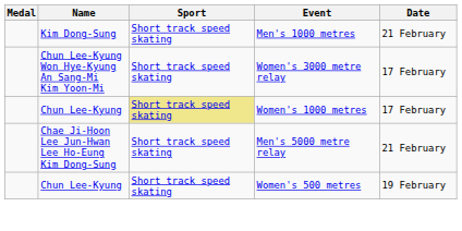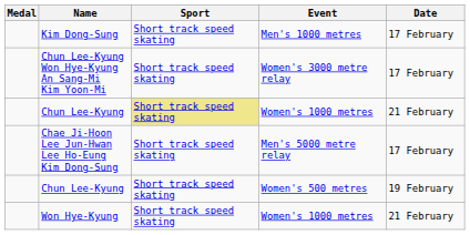 <table class="wikitable sortable">
 <tr>
 <th>Medal</th>
 <th style="width:10em">Name</th>
 <th style="width:14em">Sport</th>
 <th style="width:14em">Event</th>
 <th style="width:8em">Date</th>
 </tr>
 <tr>
 <td></td>
 <td><a href='#'>Kim Dong-Sung</a></td>
 <td><a href='#'>Short track speed skating</a></td>
 <td><a href='#'>Men's 1000 metres</a></td>
-<td>21 February</td>
+<td>17 February</td>
 </tr>
 <tr>
 <td></td>
 <td><a href='#'>Chun Lee-Kyung</a> <br> <a href='#'>Won Hye-Kyung</a> <br> <a href='#'>An Sang-Mi</a> <br> <a href='#'>Kim Yoon-Mi</a></td>
 <td><a href='#'>Short track speed skating</a></td>
 <td><a href='#'>Women's 3000 metre relay</a></td>
 <td>17 February</td>
 </tr>
 <tr>
 <td></td>
 <td><a href='#'>Chun Lee-Kyung</a></td>
 <td style="background: khaki;"><a href='#'>Short track speed skating</a></td>
 <td><a href='#'>Women's 1000 metres</a></td>
-<td>17 February</td>
+<td>21 February</td>
 </tr>
 <tr>
 <td></td>
 <td><a href='#'>Chae Ji-Hoon</a> <br> <a href='#'>Lee Jun-Hwan</a> <br> <a href='#'>Lee Ho-Eung</a> <br> <a href='#'>Kim Dong-Sung</a></td>
 <td><a href='#'>Short track speed skating</a></td>
 <td><a href='#'>Men's 5000 metre relay</a></td>
-<td>21 February</td>
+<td>17 February</td>
 </tr>
 <tr>
 <td></td>
 <td><a href='#'>Chun Lee-Kyung</a></td>
 <td><a href='#'>Short track speed skating</a></td>
 <td><a href='#'>Women's 500 metres</a></td>
 <td>19 February</td>
 </tr>
+<tr>
+<td></td>
+<td><a href='#'>Won Hye-Kyung</a></td>
+<td><a href='#'>Short track speed skating</a></td>
+<td><a href='#'>Women's 1000 metres</a></td>
+<td>21 February</td>
+</tr>
 </table>
